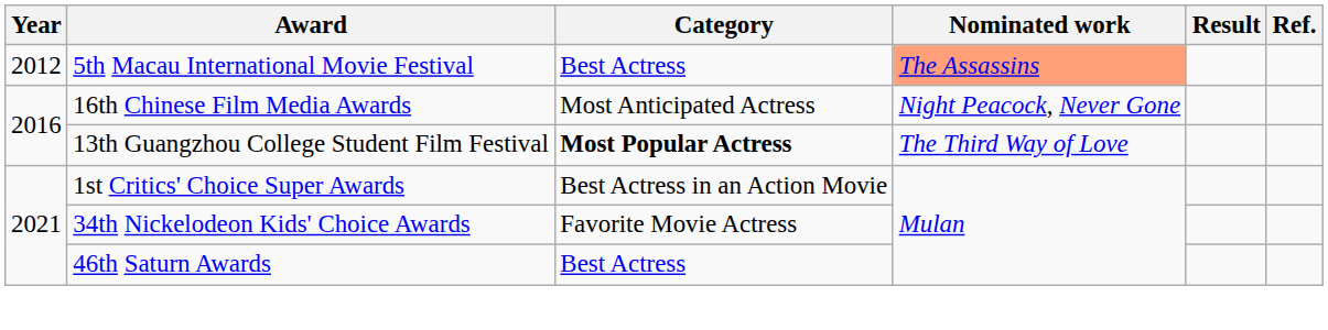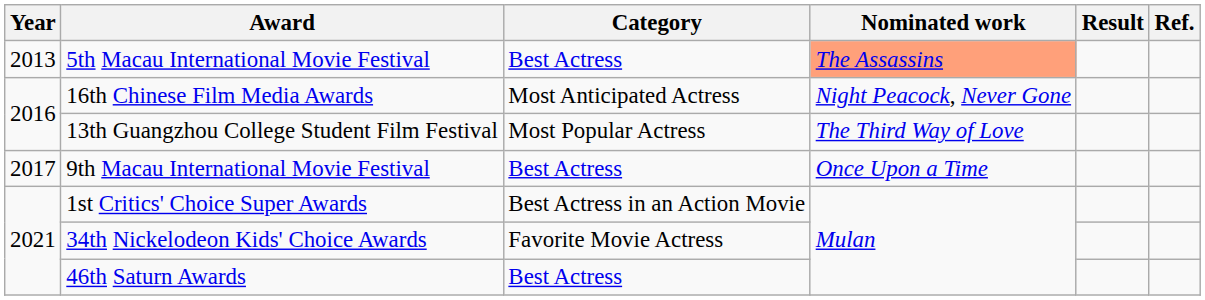 <table class="wikitable sortable">
 <tr>
 <th>Year</th>
 <th>Award</th>
 <th>Category</th>
 <th>Nominated work</th>
 <th>Result</th>
 <th>Ref.</th>
 </tr>
 <tr>
-<td>2012</td>
+<td>2013</td>
 <td><a href='#'>5th</a> <a href='#'>Macau International Movie Festival</a></td>
 <td><a href='#'>Best Actress</a></td>
 <td style="background: lightsalmon;"><em><a href='#'>The Assassins</a></em></td>
 <td></td>
 <td></td>
 </tr>
 <tr>
 <td rowspan=2>2016</td>
 <td>16th <a href='#'>Chinese Film Media Awards</a></td>
 <td>Most Anticipated Actress</td>
 <td><em><a href='#'>Night Peacock</a></em>, <em><a href='#'>Never Gone</a></em></td>
 <td></td>
 <td></td>
 </tr>
 <tr>
 <td>13th Guangzhou College Student Film Festival</td>
-<td><strong>Most Popular Actress</strong></td>
+<td>Most Popular Actress</td>
 <td><em><a href='#'>The Third Way of Love</a></em></td>
+<td></td>
+<td></td>
+</tr>
+<tr>
+<td>2017</td>
+<td>9th <a href='#'>Macau International Movie Festival</a></td>
+<td><a href='#'>Best Actress</a></td>
+<td><em><a href='#'>Once Upon a Time</a></em></td>
 <td></td>
 <td></td>
 </tr>
 <tr>
 <td rowspan=3>2021</td>
 <td>1st <a href='#'>Critics' Choice Super Awards</a></td>
 <td>Best Actress in an Action Movie</td>
 <td rowspan=3><em><a href='#'>Mulan</a></em></td>
 <td></td>
 <td></td>
 </tr>
 <tr>
 <td><a href='#'>34th</a> <a href='#'>Nickelodeon Kids' Choice Awards</a></td>
 <td>Favorite Movie Actress</td>
 <td></td>
 <td></td>
 </tr>
 <tr>
 <td><a href='#'>46th</a> <a href='#'>Saturn Awards</a></td>
 <td><a href='#'>Best Actress</a></td>
 <td></td>
 <td></td>
 </tr>
 </table>
